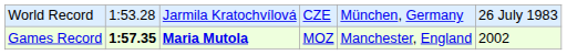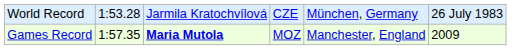 <table class="wikitable">
 <tr bgcolor = "ddeeff">
 <td>World Record</td>
 <td>1:53.28</td>
 <td><a href='#'>Jarmila Kratochvílová</a></td>
 <td><a href='#'>CZE</a></td>
 <td><a href='#'>München</a>, <a href='#'>Germany</a></td>
 <td>26 July 1983</td>
 </tr>
 <tr bgcolor = "eeffdd">
 <td><a href='#'>Games Record</a></td>
-<td><strong>1:57.35</strong></td>
+<td>1:57.35</td>
 <td><strong><a href='#'>Maria Mutola</a></strong></td>
 <td><a href='#'>MOZ</a></td>
 <td><a href='#'>Manchester</a>, <a href='#'>England</a></td>
-<td>2002</td>
+<td>2009</td>
 </tr>
 </table>
